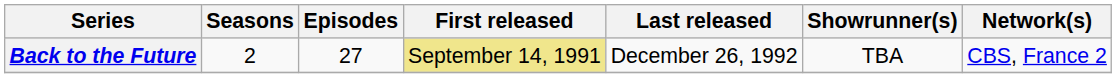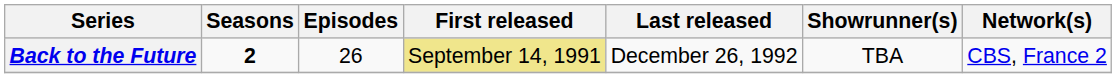 <table class="wikitable plainrowheaders" style="text-align:center;">
 <tr>
 <th scope="col">Series</th>
 <th scope="col">Seasons</th>
 <th scope="col">Episodes</th>
 <th scope="col">First released</th>
 <th scope="col">Last released</th>
 <th scope="col">Showrunner(s)</th>
 <th scope="col">Network(s)</th>
 </tr>
 <tr>
 <th scope="row"><em><a href='#'>Back to the Future</a></em></th>
-<td>2</td>
-<td>27</td>
+<td><strong>2</strong></td>
+<td>26</td>
 <td style="background: khaki;">September 14, 1991</td>
 <td>December 26, 1992</td>
 <td>TBA</td>
 <td><a href='#'>CBS</a>, <a href='#'>France 2</a></td>
 </tr>
 <tr>
 </tr>
 </table>
